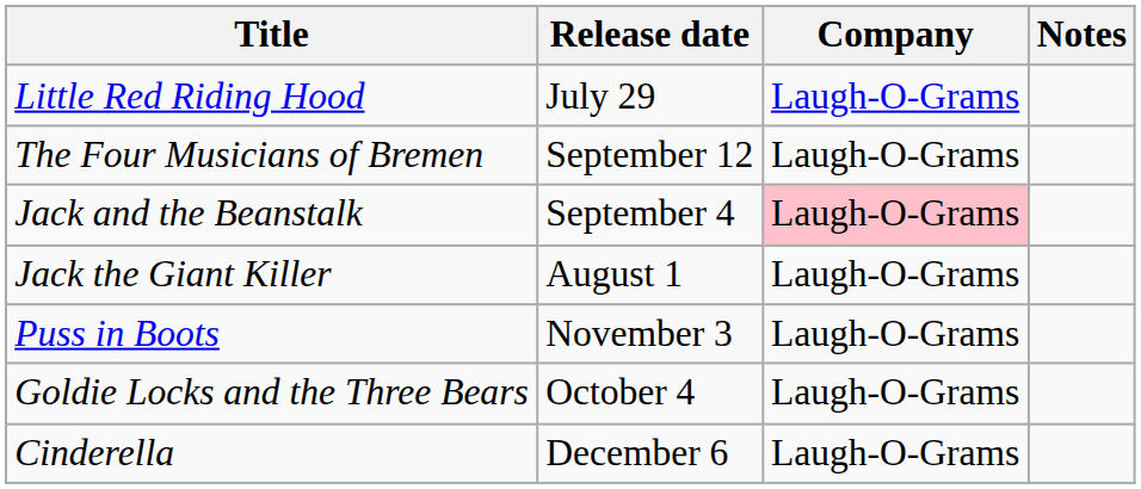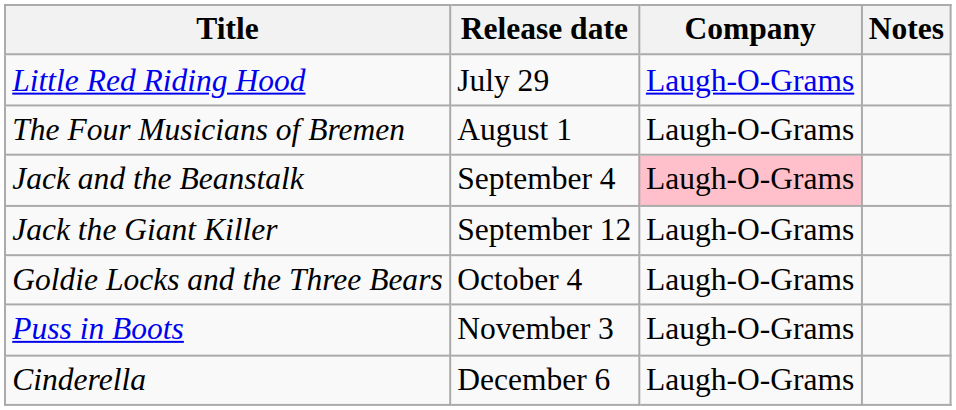 <table class="wikitable">
 <tr>
 <th>Title</th>
 <th>Release date</th>
 <th>Company</th>
 <th>Notes</th>
 </tr>
 <tr>
 <td><em><a href='#'>Little Red Riding Hood</a></em></td>
 <td>July 29</td>
 <td><a href='#'>Laugh-O-Grams</a></td>
 <td></td>
 </tr>
 <tr>
 <td><em>The Four Musicians of Bremen</em></td>
-<td>September 12</td>
+<td>August 1</td>
 <td>Laugh-O-Grams</td>
 <td></td>
 </tr>
 <tr>
 <td><em>Jack and the Beanstalk</em></td>
 <td>September 4</td>
 <td style="background: pink;">Laugh-O-Grams</td>
 <td></td>
 </tr>
 <tr>
 <td><em>Jack the Giant Killer</em></td>
-<td>August 1</td>
+<td>September 12</td>
+<td>Laugh-O-Grams</td>
+<td></td>
+</tr>
+<tr>
+<td><em>Goldie Locks and the Three Bears</em></td>
+<td>October 4</td>
 <td>Laugh-O-Grams</td>
 <td></td>
 </tr>
 <tr>
 <td><em><a href='#'>Puss in Boots</a></em></td>
 <td>November 3</td>
 <td>Laugh-O-Grams</td>
 <td></td>
 </tr>
 <tr>
-<td><em>Goldie Locks and the Three Bears</em></td>
-<td>October 4</td>
-<td>Laugh-O-Grams</td>
-<td></td>
-</tr>
-<tr>
 <td><em>Cinderella</em></td>
 <td>December 6</td>
 <td>Laugh-O-Grams</td>
 <td></td>
 </tr>
 </table>
